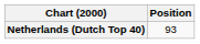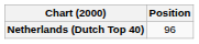 <table class="wikitable plainrowheaders" style="text-align:center">
 <tr>
 <th scope="col">Chart (2000)</th>
 <th scope="col">Position</th>
 </tr>
 <tr>
 <th scope="row">Netherlands (Dutch Top 40)</th>
-<td>93</td>
+<td>96</td>
 </tr>
 </table>
